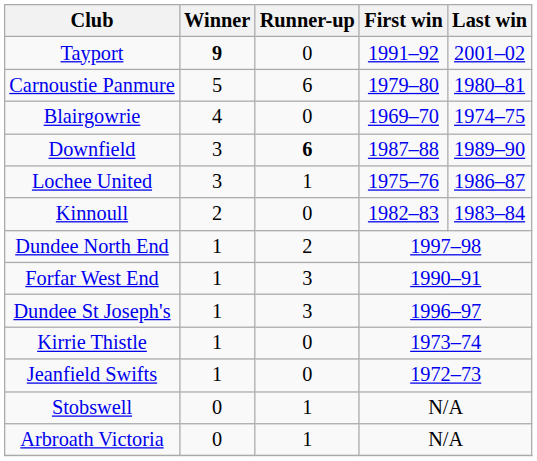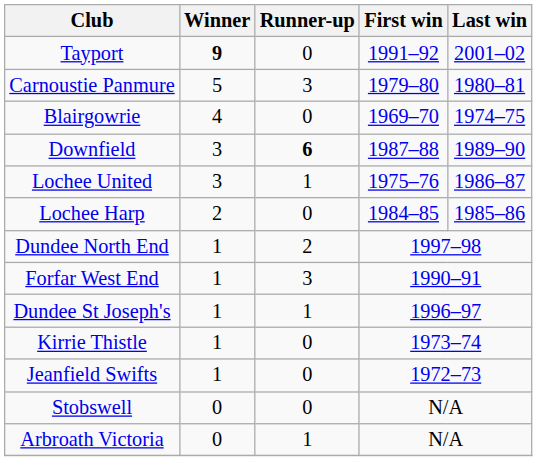 <table class="wikitable sortable" style="text-align: center; font-size:100%">
 <tr>
 <th>Club</th>
 <th>Winner</th>
 <th>Runner-up</th>
 <th>First win</th>
 <th>Last win</th>
 </tr>
 <tr>
 <td><a href='#'>Tayport</a></td>
 <td><strong>9</strong></td>
 <td>0</td>
 <td><a href='#'>1991–92</a></td>
 <td><a href='#'>2001–02</a></td>
 </tr>
 <tr>
 <td><a href='#'>Carnoustie Panmure</a></td>
 <td>5</td>
-<td>6</td>
+<td>3</td>
 <td><a href='#'>1979–80</a></td>
 <td><a href='#'>1980–81</a></td>
 </tr>
 <tr>
 <td><a href='#'>Blairgowrie</a></td>
 <td>4</td>
 <td>0</td>
 <td><a href='#'>1969–70</a></td>
 <td><a href='#'>1974–75</a></td>
 </tr>
 <tr>
 <td><a href='#'>Downfield</a></td>
 <td>3</td>
 <td><strong>6</strong></td>
 <td><a href='#'>1987–88</a></td>
 <td><a href='#'>1989–90</a></td>
 </tr>
 <tr>
 <td><a href='#'>Lochee United</a></td>
 <td>3</td>
 <td>1</td>
 <td><a href='#'>1975–76</a></td>
 <td><a href='#'>1986–87</a></td>
 </tr>
 <tr>
-<td><a href='#'>Kinnoull</a></td>
+<td><a href='#'>Lochee Harp</a></td>
 <td>2</td>
 <td>0</td>
-<td><a href='#'>1982–83</a></td>
-<td><a href='#'>1983–84</a></td>
+<td><a href='#'>1984–85</a></td>
+<td><a href='#'>1985–86</a></td>
 </tr>
 <tr>
 <td><a href='#'>Dundee North End</a></td>
 <td>1</td>
 <td>2</td>
 <td colspan=2><a href='#'>1997–98</a></td>
 </tr>
 <tr>
 <td><a href='#'>Forfar West End</a></td>
 <td>1</td>
 <td>3</td>
 <td colspan=2><a href='#'>1990–91</a></td>
 </tr>
 <tr>
 <td><a href='#'>Dundee St Joseph's</a></td>
 <td>1</td>
-<td>3</td>
+<td>1</td>
 <td colspan=2><a href='#'>1996–97</a></td>
 </tr>
 <tr>
 <td><a href='#'>Kirrie Thistle</a></td>
 <td>1</td>
 <td>0</td>
 <td colspan=2><a href='#'>1973–74</a></td>
 </tr>
 <tr>
 <td><a href='#'>Jeanfield Swifts</a></td>
 <td>1</td>
 <td>0</td>
 <td colspan=2><a href='#'>1972–73</a></td>
 </tr>
 <tr>
 <td><a href='#'>Stobswell</a></td>
 <td>0</td>
-<td>1</td>
+<td>0</td>
 <td colspan=2>N/A</td>
 </tr>
 <tr>
 <td><a href='#'>Arbroath Victoria</a></td>
 <td>0</td>
 <td>1</td>
 <td colspan=2>N/A</td>
 </tr>
 <tr>
 </tr>
 </table>
